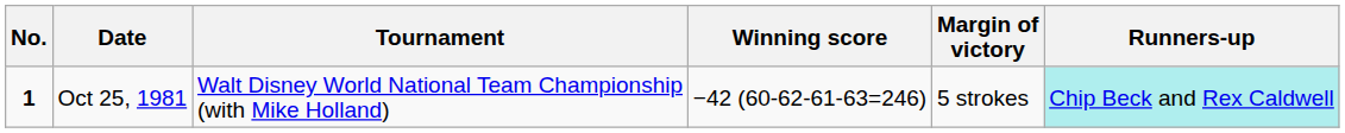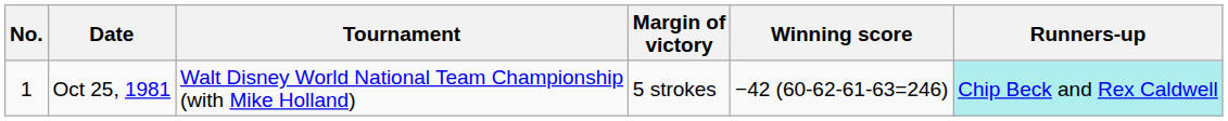 <table class="wikitable" style="font-size:95%;">
 <tr>
 <th>No.</th>
 <th>Date</th>
 <th>Tournament</th>
+<th>Margin of<br>victory</th>
 <th>Winning score</th>
-<th>Margin of<br>victory</th>
 <th>Runners-up</th>
 </tr>
 <tr>
-<td align=center><strong>1</strong></td>
+<td align=center>1</td>
 <td align=right>Oct 25, <a href='#'>1981</a></td>
 <td><a href='#'>Walt Disney World National Team Championship</a><br>(with  <a href='#'>Mike Holland</a>)</td>
+<td>5 strokes</td>
 <td>−42 (60-62-61-63=246)</td>
-<td>5 strokes</td>
 <td style="background: paleturquoise;"> <a href='#'>Chip Beck</a> and  <a href='#'>Rex Caldwell</a></td>
 </tr>
 </table>
